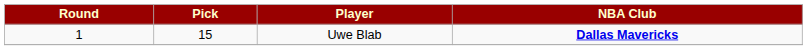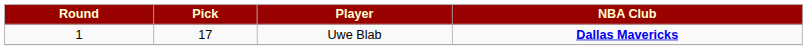 <table class="wikitable" width="80%">
 <tr align="center"  style="background:#990000;color:#FFFFCC;">
 <td><strong>Round</strong></td>
 <td><strong>Pick</strong></td>
 <td><strong>Player</strong></td>
 <td><strong>NBA Club</strong></td>
 </tr>
 <tr align="center" bgcolor="">
 <td>1</td>
-<td>15</td>
+<td>17</td>
 <td>Uwe Blab</td>
 <td><strong><a href='#'>Dallas Mavericks</a></strong></td>
 </tr>
 <tr align="center" bgcolor="">
 </tr>
 </table>
